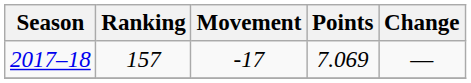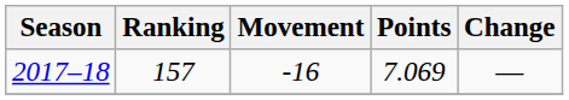 <table class="wikitable plainrowheaders sortable" style="text-align: center;">
 <tr>
 <th>Season</th>
 <th>Ranking</th>
 <th>Movement</th>
 <th>Points</th>
 <th>Change</th>
 </tr>
 <tr>
 <td><em><a href='#'>2017–18</a></em></td>
 <td><em>157</em></td>
-<td><em> -17</em></td>
+<td><em> -16</em></td>
 <td><em>7.069</em></td>
 <td>—</td>
 </tr>
 <tr>
 </tr>
 </table>
